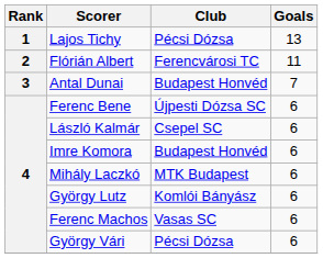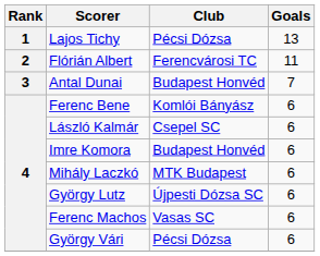 <table class="wikitable" style="text-align:center">
 <tr>
 <th>Rank</th>
 <th>Scorer</th>
 <th>Club</th>
 <th>Goals</th>
 </tr>
 <tr>
 <th rowspan="1">1</th>
 <td align=left> <a href='#'>Lajos Tichy</a></td>
 <td align=left><a href='#'>Pécsi Dózsa</a></td>
 <td>13</td>
 </tr>
 <tr>
 <th rowspan="1">2</th>
 <td align=left> <a href='#'>Flórián Albert</a></td>
 <td align=left><a href='#'>Ferencvárosi TC</a></td>
 <td>11</td>
 </tr>
 <tr>
 <th rowspan="1">3</th>
 <td align=left> <a href='#'>Antal Dunai</a></td>
 <td align=left><a href='#'>Budapest Honvéd</a></td>
 <td>7</td>
 </tr>
 <tr>
 <th rowspan="7">4</th>
 <td align=left> <a href='#'>Ferenc Bene</a></td>
-<td align=left><a href='#'>Újpesti Dózsa SC</a></td>
+<td align=left><a href='#'>Komlói Bányász</a></td>
 <td>6</td>
 </tr>
 <tr>
 <td align=left> <a href='#'>László Kalmár</a></td>
 <td align=left><a href='#'>Csepel SC</a></td>
 <td>6</td>
 </tr>
 <tr>
 <td align=left> <a href='#'>Imre Komora</a></td>
 <td align=left><a href='#'>Budapest Honvéd</a></td>
 <td>6</td>
 </tr>
 <tr>
 <td align=left> <a href='#'>Mihály Laczkó</a></td>
 <td align=left><a href='#'>MTK Budapest</a></td>
 <td>6</td>
 </tr>
 <tr>
 <td align=left> <a href='#'>György Lutz</a></td>
-<td align=left><a href='#'>Komlói Bányász</a></td>
+<td align=left><a href='#'>Újpesti Dózsa SC</a></td>
 <td>6</td>
 </tr>
 <tr>
 <td align=left> <a href='#'>Ferenc Machos</a></td>
 <td align=left><a href='#'>Vasas SC</a></td>
 <td>6</td>
 </tr>
 <tr>
 <td align=left> <a href='#'>György Vári</a></td>
 <td align=left><a href='#'>Pécsi Dózsa</a></td>
 <td>6</td>
 </tr>
 <tr>
 </tr>
 </table>
